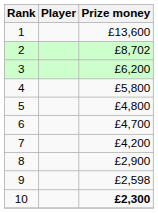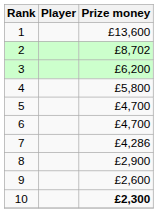 <table class="wikitable" style=text-align:right; margin-left:1em">
 <tr>
 <th>Rank</th>
 <th>Player</th>
 <th>Prize money</th>
 </tr>
 <tr>
 <td align=center>1</td>
 <td style="text-align:left"></td>
 <td>£13,600</td>
 </tr>
 <tr style="background-color:#ccffcc">
 <td align=center>2</td>
 <td style="text-align:left"></td>
 <td>£8,702</td>
 </tr>
 <tr style="background-color:#ccffcc">
 <td align=center>3</td>
 <td style="text-align:left"></td>
 <td>£6,200</td>
 </tr>
 <tr>
 <td align=center>4</td>
 <td style="text-align:left"></td>
 <td>£5,800</td>
 </tr>
 <tr>
 <td align=center>5</td>
 <td style="text-align:left"></td>
-<td>£4,800</td>
+<td>£4,700</td>
 </tr>
 <tr>
 <td align=center>6</td>
 <td style="text-align:left"></td>
 <td>£4,700</td>
 </tr>
 <tr>
 <td align=center>7</td>
 <td style="text-align:left"></td>
-<td>£4,200</td>
+<td>£4,286</td>
 </tr>
 <tr>
 <td align=center>8</td>
 <td style="text-align:left"></td>
 <td>£2,900</td>
 </tr>
 <tr>
 <td align=center>9</td>
 <td style="text-align:left"></td>
-<td>£2,598</td>
+<td>£2,600</td>
 </tr>
 <tr>
 <td align=center>10</td>
 <td style="text-align:left"></td>
 <td><strong>£2,300</strong></td>
 </tr>
 <tr>
 </tr>
 </table>
